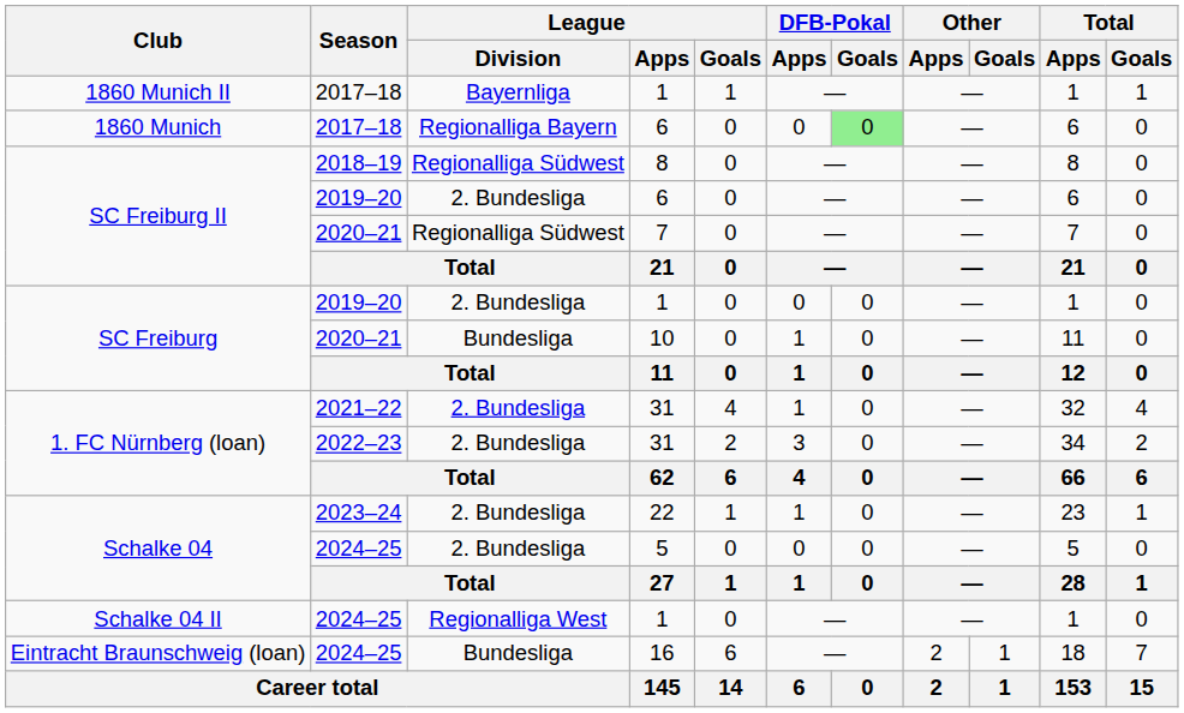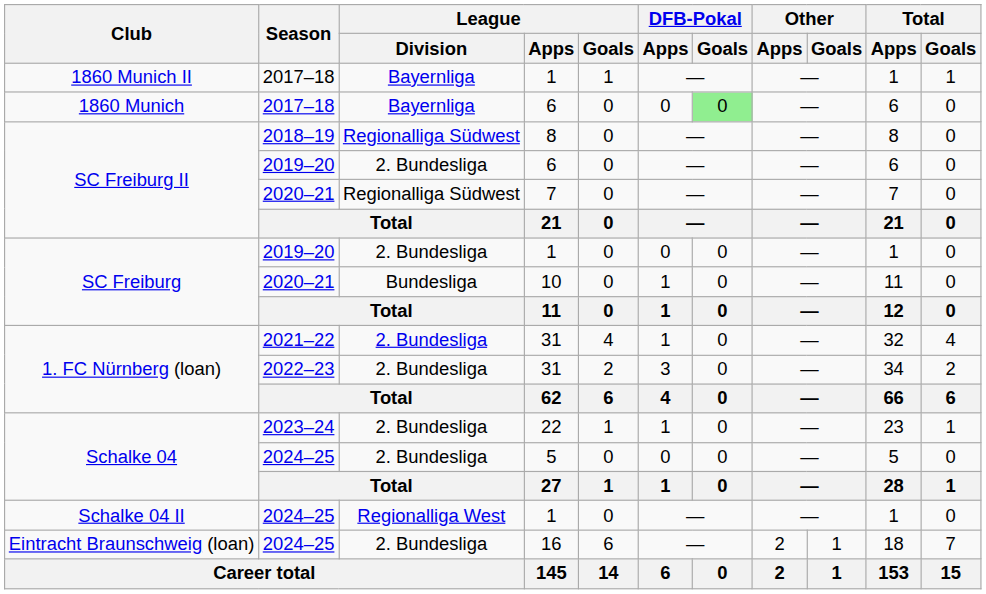 <table class="wikitable nowrap" style="text-align:center">
 <tr>
 <th rowspan="2">Club</th>
 <th rowspan="2">Season</th>
 <th colspan="3">League</th>
 <th colspan="2"><a href='#'>DFB-Pokal</a></th>
 <th colspan="2">Other</th>
 <th colspan="2">Total</th>
 </tr>
 <tr>
 <th>Division</th>
 <th>Apps</th>
 <th>Goals</th>
 <th>Apps</th>
 <th>Goals</th>
 <th>Apps</th>
 <th>Goals</th>
 <th>Apps</th>
 <th>Goals</th>
 </tr>
 <tr>
 <td><a href='#'>1860 Munich II</a></td>
 <td>2017–18</td>
 <td><a href='#'>Bayernliga</a></td>
 <td>1</td>
 <td>1</td>
 <td colspan="2">—</td>
 <td colspan="2">—</td>
 <td>1</td>
 <td>1</td>
 </tr>
 <tr>
 <td><a href='#'>1860 Munich</a></td>
 <td><a href='#'>2017–18</a></td>
-<td><a href='#'>Regionalliga Bayern</a></td>
+<td><a href='#'>Bayernliga</a></td>
 <td>6</td>
 <td>0</td>
 <td>0</td>
 <td style="background: lightgreen;">0</td>
 <td colspan="2">—</td>
 <td>6</td>
 <td>0</td>
 </tr>
 <tr>
 <td rowspan="4"><a href='#'>SC Freiburg II</a></td>
 <td><a href='#'>2018–19</a></td>
 <td nowrap><a href='#'>Regionalliga Südwest</a></td>
 <td>8</td>
 <td>0</td>
 <td colspan="2">—</td>
 <td colspan="2">—</td>
 <td>8</td>
 <td>0</td>
 </tr>
 <tr>
 <td><a href='#'>2019–20</a></td>
 <td>2. Bundesliga</td>
 <td>6</td>
 <td>0</td>
 <td colspan="2">—</td>
 <td colspan="2">—</td>
 <td>6</td>
 <td>0</td>
 </tr>
 <tr>
 <td><a href='#'>2020–21</a></td>
 <td>Regionalliga Südwest</td>
 <td>7</td>
 <td>0</td>
 <td colspan="2">—</td>
 <td colspan="2">—</td>
 <td>7</td>
 <td>0</td>
 </tr>
 <tr>
 <th colspan="2">Total</th>
 <th>21</th>
 <th>0</th>
 <th colspan="2">—</th>
 <th colspan="2">—</th>
 <th>21</th>
 <th>0</th>
 </tr>
 <tr>
 <td rowspan="3"><a href='#'>SC Freiburg</a></td>
 <td><a href='#'>2019–20</a></td>
 <td>2. Bundesliga</td>
 <td>1</td>
 <td>0</td>
 <td>0</td>
 <td>0</td>
 <td colspan="2">—</td>
 <td>1</td>
 <td>0</td>
 </tr>
 <tr>
 <td><a href='#'>2020–21</a></td>
 <td>Bundesliga</td>
 <td>10</td>
 <td>0</td>
 <td>1</td>
 <td>0</td>
 <td colspan="2">—</td>
 <td>11</td>
 <td>0</td>
 </tr>
 <tr>
 <th colspan="2">Total</th>
 <th>11</th>
 <th>0</th>
 <th>1</th>
 <th>0</th>
 <th colspan="2">—</th>
 <th>12</th>
 <th>0</th>
 </tr>
 <tr>
 <td rowspan="3"><a href='#'>1. FC Nürnberg</a> (loan)</td>
 <td><a href='#'>2021–22</a></td>
 <td><a href='#'>2. Bundesliga</a></td>
 <td>31</td>
 <td>4</td>
 <td>1</td>
 <td>0</td>
 <td colspan="2">—</td>
 <td>32</td>
 <td>4</td>
 </tr>
 <tr>
 <td><a href='#'>2022–23</a></td>
 <td>2. Bundesliga</td>
 <td>31</td>
 <td>2</td>
 <td>3</td>
 <td>0</td>
 <td colspan="2">—</td>
 <td>34</td>
 <td>2</td>
 </tr>
 <tr>
 <th colspan="2">Total</th>
 <th>62</th>
 <th>6</th>
 <th>4</th>
 <th>0</th>
 <th colspan="2">—</th>
 <th>66</th>
 <th>6</th>
 </tr>
 <tr>
 <td rowspan="3"><a href='#'>Schalke 04</a></td>
 <td><a href='#'>2023–24</a></td>
 <td>2. Bundesliga</td>
 <td>22</td>
 <td>1</td>
 <td>1</td>
 <td>0</td>
 <td colspan="2">—</td>
 <td>23</td>
 <td>1</td>
 </tr>
 <tr>
 <td><a href='#'>2024–25</a></td>
 <td>2. Bundesliga</td>
 <td>5</td>
 <td>0</td>
 <td>0</td>
 <td>0</td>
 <td colspan="2">—</td>
 <td>5</td>
 <td>0</td>
 </tr>
 <tr>
 <th colspan="2">Total</th>
 <th>27</th>
 <th>1</th>
 <th>1</th>
 <th>0</th>
 <th colspan="2">—</th>
 <th>28</th>
 <th>1</th>
 </tr>
 <tr>
 <td><a href='#'>Schalke 04 II</a></td>
 <td><a href='#'>2024–25</a></td>
 <td><a href='#'>Regionalliga West</a></td>
 <td>1</td>
 <td>0</td>
 <td colspan="2">—</td>
 <td colspan="2">—</td>
 <td>1</td>
 <td>0</td>
 </tr>
 <tr>
 <td><a href='#'>Eintracht Braunschweig</a> (loan)</td>
 <td><a href='#'>2024–25</a></td>
-<td>Bundesliga</td>
+<td>2. Bundesliga</td>
 <td>16</td>
 <td>6</td>
 <td colspan="2">—</td>
 <td>2</td>
 <td>1</td>
 <td>18</td>
 <td>7</td>
 </tr>
 <tr>
 <th colspan="3">Career total</th>
 <th>145</th>
 <th>14</th>
 <th>6</th>
 <th>0</th>
 <th>2</th>
 <th>1</th>
 <th>153</th>
 <th>15</th>
 </tr>
 </table>
